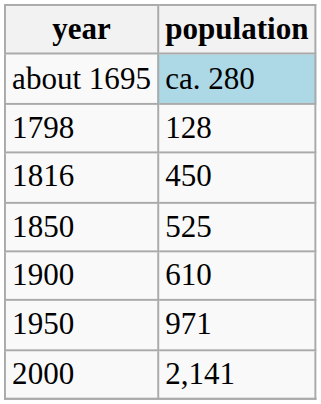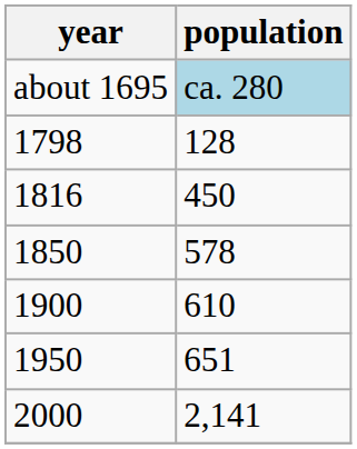 <table class="wikitable">
 <tr>
 <th>year</th>
 <th>population</th>
 </tr>
 <tr>
 <td>about 1695</td>
 <td style="background: lightblue;">ca. 280</td>
 </tr>
 <tr>
 <td>1798</td>
 <td>128</td>
 </tr>
 <tr>
 <td>1816</td>
 <td>450</td>
 </tr>
 <tr>
 <td>1850</td>
-<td>525</td>
+<td>578</td>
 </tr>
 <tr>
 <td>1900</td>
 <td>610</td>
 </tr>
 <tr>
 <td>1950</td>
-<td>971</td>
+<td>651</td>
 </tr>
 <tr>
 <td>2000</td>
 <td>2,141</td>
 </tr>
 <tr>
 </tr>
 </table>
